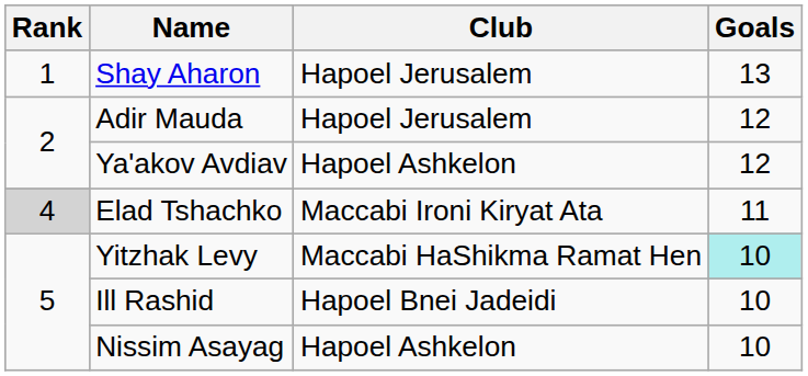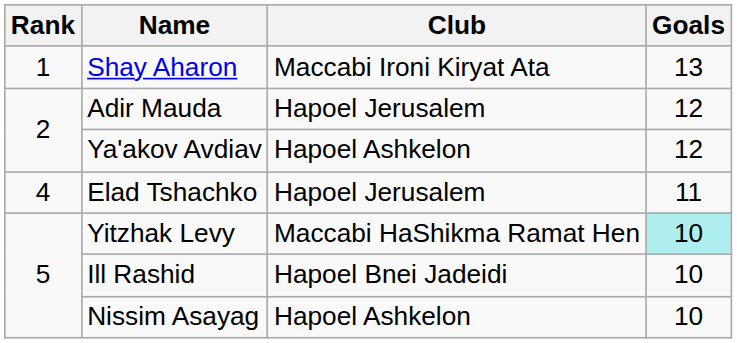 <table class=wikitable style="text-align:left">
 <tr>
 <th>Rank</th>
 <th>Name</th>
 <th>Club</th>
 <th>Goals</th>
 </tr>
 <tr>
 <td align="center">1</td>
 <td> <a href='#'>Shay Aharon</a></td>
-<td>Hapoel Jerusalem</td>
+<td>Maccabi Ironi Kiryat Ata</td>
 <td align="center">13</td>
 </tr>
 <tr>
 <td rowspan="2" align="center">2</td>
 <td> Adir Mauda</td>
 <td>Hapoel Jerusalem</td>
 <td align="center">12</td>
 </tr>
 <tr>
 <td> Ya'akov Avdiav</td>
 <td>Hapoel Ashkelon</td>
 <td align="center">12</td>
 </tr>
 <tr>
-<td align="center" style="background: lightgrey;">4</td>
+<td align="center">4</td>
 <td> Elad Tshachko</td>
-<td>Maccabi Ironi Kiryat Ata</td>
+<td>Hapoel Jerusalem</td>
 <td align="center">11</td>
 </tr>
 <tr>
 <td rowspan="3" align="center">5</td>
 <td> Yitzhak Levy</td>
 <td>Maccabi HaShikma Ramat Hen</td>
 <td align="center" style="background: paleturquoise;">10</td>
 </tr>
 <tr>
 <td> Ill Rashid</td>
 <td>Hapoel Bnei Jadeidi</td>
 <td align="center">10</td>
 </tr>
 <tr>
 <td> Nissim Asayag</td>
 <td>Hapoel Ashkelon</td>
 <td align="center">10</td>
 </tr>
 </table>
